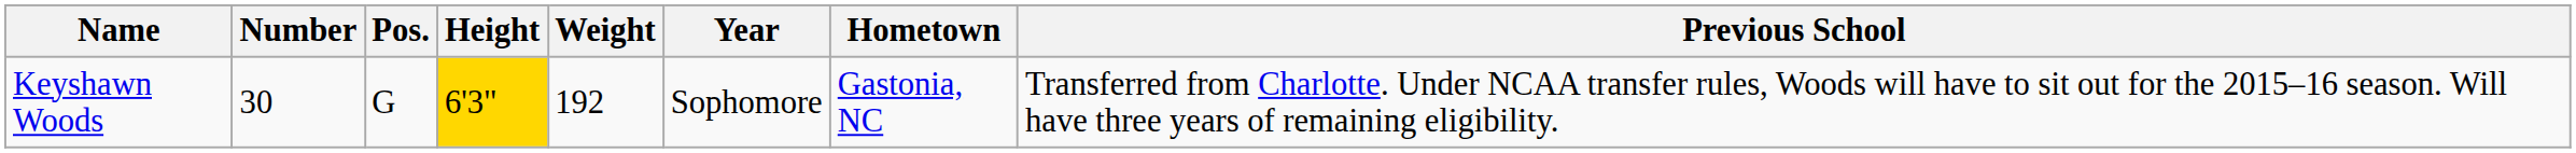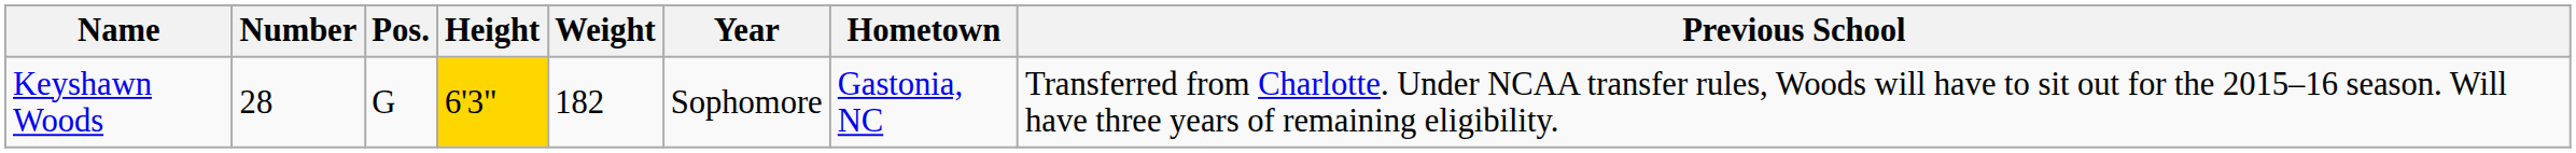 <table class="wikitable sortable" border="1">
 <tr>
 <th>Name</th>
 <th>Number</th>
 <th>Pos.</th>
 <th>Height</th>
 <th>Weight</th>
 <th>Year</th>
 <th>Hometown</th>
 <th class="unsortable">Previous School</th>
 </tr>
 <tr>
 <td><a href='#'>Keyshawn Woods</a></td>
-<td>30</td>
+<td>28</td>
 <td>G</td>
 <td style="background: gold;">6'3"</td>
-<td>192</td>
+<td>182</td>
 <td>Sophomore</td>
 <td><a href='#'>Gastonia, NC</a></td>
 <td>Transferred from <a href='#'>Charlotte</a>. Under NCAA transfer rules, Woods will have to sit out for the 2015–16 season. Will have three years of remaining eligibility.</td>
 </tr>
 </table>
